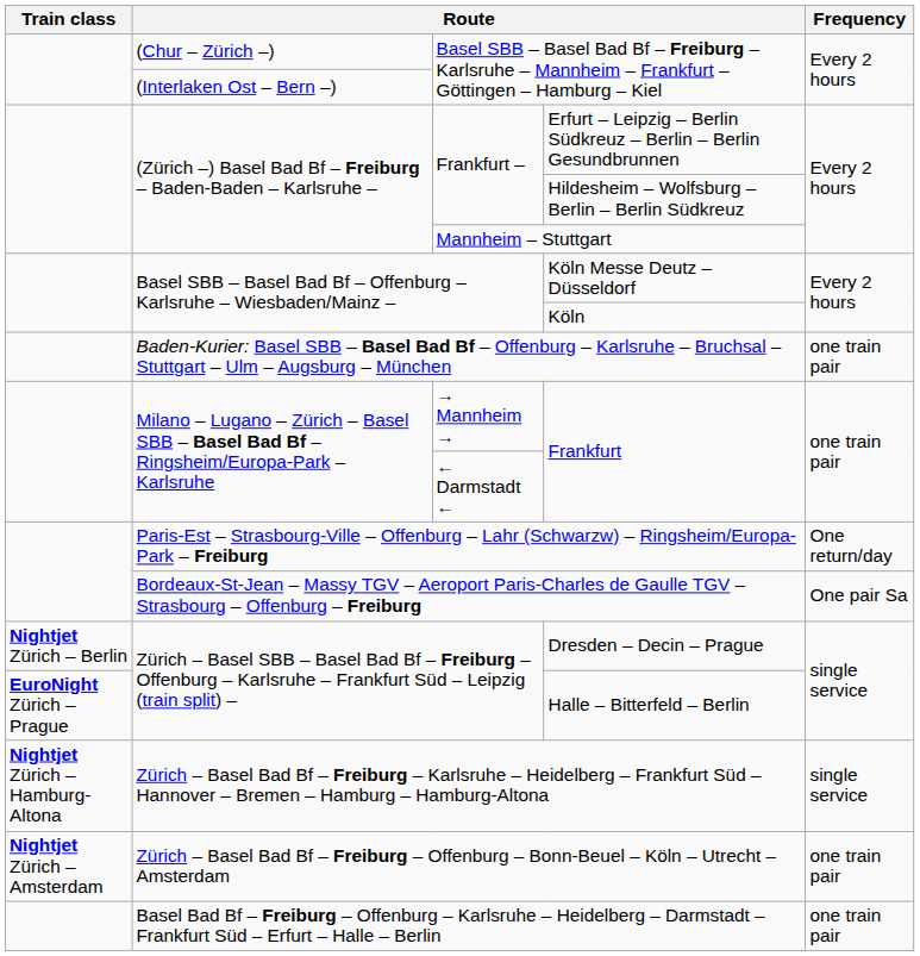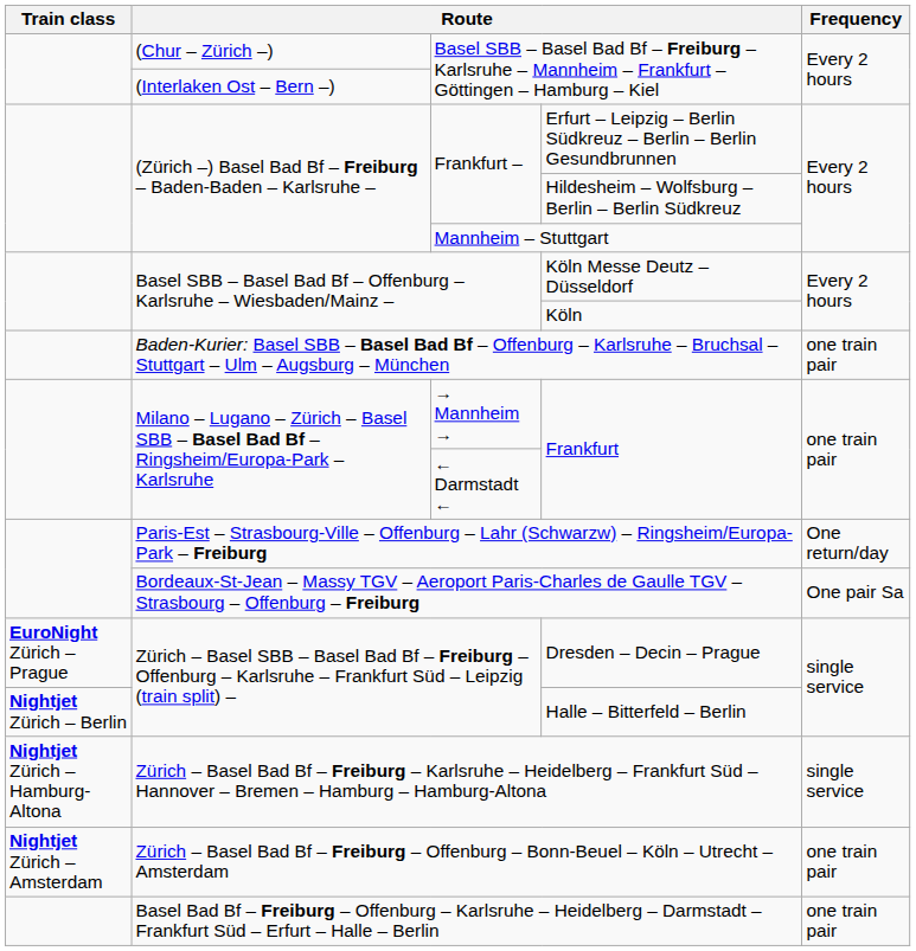 <table class="wikitable" width="90%">
 <tr>
 <th>Train class</th>
 <th colspan="3">Route</th>
 <th>Frequency</th>
 </tr>
 <tr>
 <td rowspan="2"></td>
 <td>(<a href='#'>Chur</a> – <a href='#'>Zürich</a> –)</td>
 <td colspan="2" rowspan="2"><a href='#'>Basel SBB</a> – Basel Bad Bf – <strong>Freiburg</strong> – Karlsruhe – <a href='#'>Mannheim</a> – <a href='#'>Frankfurt</a> – Göttingen – Hamburg – Kiel</td>
 <td rowspan="2">Every 2 hours</td>
 </tr>
 <tr>
 <td>(<a href='#'>Interlaken Ost</a> – <a href='#'>Bern</a> –)</td>
 </tr>
 <tr>
 <td rowspan="3"></td>
 <td rowspan="3">(Zürich –) Basel Bad Bf – <strong>Freiburg</strong> – Baden-Baden – Karlsruhe –</td>
 <td rowspan="2">Frankfurt –</td>
 <td>Erfurt – Leipzig – Berlin Südkreuz – Berlin – Berlin Gesundbrunnen</td>
 <td rowspan="3">Every 2 hours</td>
 </tr>
 <tr>
 <td>Hildesheim – Wolfsburg – Berlin – Berlin Südkreuz</td>
 </tr>
 <tr>
 <td colspan="2"><a href='#'>Mannheim</a> – Stuttgart</td>
 </tr>
 <tr>
 <td rowspan="2"></td>
 <td colspan="2" rowspan="2">Basel SBB – Basel Bad Bf – Offenburg – Karlsruhe – Wiesbaden/Mainz –</td>
 <td>Köln Messe Deutz – Düsseldorf</td>
 <td rowspan="2">Every 2 hours</td>
 </tr>
 <tr>
 <td>Köln</td>
 </tr>
 <tr>
 <td></td>
 <td colspan="3"><em>Baden-Kurier:</em> <a href='#'>Basel SBB</a> – <strong>Basel Bad Bf</strong> – <a href='#'>Offenburg</a> – <a href='#'>Karlsruhe</a> – <a href='#'>Bruchsal</a> – <a href='#'>Stuttgart</a> – <a href='#'>Ulm</a> – <a href='#'>Augsburg</a> – <a href='#'>München</a></td>
 <td>one train pair</td>
 </tr>
 <tr>
 <td rowspan="2"></td>
 <td rowspan="2"><a href='#'>Milano</a> – <a href='#'>Lugano</a> – <a href='#'>Zürich</a> – <a href='#'>Basel SBB</a> – <strong>Basel Bad Bf</strong> – <a href='#'>Ringsheim/Europa-Park</a> – <a href='#'>Karlsruhe</a></td>
 <td>→ <a href='#'>Mannheim</a> →</td>
 <td rowspan="2"><a href='#'>Frankfurt</a></td>
 <td rowspan="2">one train pair</td>
 </tr>
 <tr>
 <td>← Darmstadt ←</td>
 </tr>
 <tr>
 <td rowspan="2"></td>
 <td colspan="3"><a href='#'>Paris-Est</a> – <a href='#'>Strasbourg-Ville</a> – <a href='#'>Offenburg</a> – <a href='#'>Lahr (Schwarzw)</a> – <a href='#'>Ringsheim/Europa-Park</a> – <strong>Freiburg</strong></td>
 <td>One return/day</td>
 </tr>
 <tr>
 <td colspan="3"><a href='#'>Bordeaux-St-Jean</a> – <a href='#'>Massy TGV</a> – <a href='#'>Aeroport Paris-Charles de Gaulle TGV</a> – <a href='#'>Strasbourg</a> – <a href='#'>Offenburg</a> – <strong>Freiburg</strong></td>
 <td>One pair Sa</td>
 </tr>
 <tr>
-<td><strong><a href='#'>Nightjet</a></strong><br>Zürich – Berlin</td>
+<td><strong><a href='#'>EuroNight</a></strong><br>Zürich – Prague</td>
 <td colspan="2" rowspan="2">Zürich – Basel SBB – Basel Bad Bf – <strong>Freiburg</strong> – Offenburg – Karlsruhe – Frankfurt Süd – Leipzig (<a href='#'>train split</a>) –</td>
 <td>Dresden – Decin – Prague</td>
 <td rowspan="2">single service</td>
 </tr>
 <tr>
-<td><strong><a href='#'>EuroNight</a></strong><br>Zürich – Prague</td>
+<td><strong><a href='#'>Nightjet</a></strong><br>Zürich – Berlin</td>
 <td>Halle – Bitterfeld – Berlin</td>
 </tr>
 <tr>
 <td><strong><a href='#'>Nightjet</a></strong><br>Zürich – Hamburg-Altona</td>
 <td colspan="3"><a href='#'>Zürich</a> – Basel Bad Bf – <strong>Freiburg</strong> – Karlsruhe – Heidelberg – Frankfurt Süd – Hannover – Bremen – Hamburg – Hamburg-Altona</td>
 <td>single service</td>
 </tr>
 <tr>
 <td><strong><a href='#'>Nightjet</a></strong><br>Zürich – Amsterdam</td>
 <td colspan="3"><a href='#'>Zürich</a> – Basel Bad Bf – <strong>Freiburg</strong> – Offenburg – Bonn-Beuel – Köln – Utrecht – Amsterdam</td>
 <td>one train pair</td>
 </tr>
 <tr>
 <td></td>
 <td colspan="3">Basel Bad Bf – <strong>Freiburg</strong> – Offenburg – Karlsruhe – Heidelberg – Darmstadt – Frankfurt Süd – Erfurt – Halle – Berlin</td>
 <td>one train pair</td>
 </tr>
 </table>
